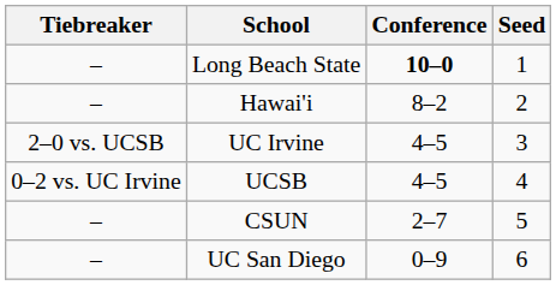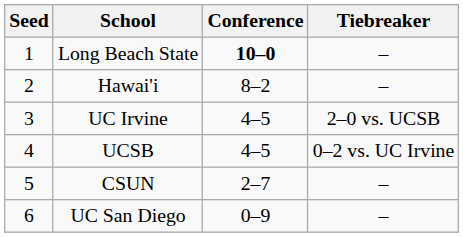 <table class="wikitable" style="white-space:nowrap; font-size:95%;text-align:center">
 <tr>
-<th>Tiebreaker</th>
+<th>Seed</th>
 <th>School</th>
 <th>Conference</th>
-<th>Seed</th>
+<th>Tiebreaker</th>
 </tr>
 <tr>
-<td>–</td>
+<td>1</td>
 <td>Long Beach State</td>
 <td><strong>10–0</strong></td>
-<td>1</td>
+<td>–</td>
 </tr>
 <tr>
-<td>–</td>
+<td>2</td>
 <td>Hawai'i</td>
 <td>8–2</td>
-<td>2</td>
+<td>–</td>
 </tr>
 <tr>
-<td>2–0 vs. UCSB</td>
+<td>3</td>
 <td>UC Irvine</td>
 <td>4–5</td>
-<td>3</td>
+<td>2–0 vs. UCSB</td>
 </tr>
 <tr>
-<td>0–2 vs. UC Irvine</td>
+<td>4</td>
 <td>UCSB</td>
 <td>4–5</td>
-<td>4</td>
+<td>0–2 vs. UC Irvine</td>
 </tr>
 <tr>
-<td>–</td>
+<td>5</td>
 <td>CSUN</td>
 <td>2–7</td>
-<td>5</td>
+<td>–</td>
 </tr>
 <tr>
-<td>–</td>
+<td>6</td>
 <td>UC San Diego</td>
 <td>0–9</td>
-<td>6</td>
+<td>–</td>
 </tr>
 </table>
